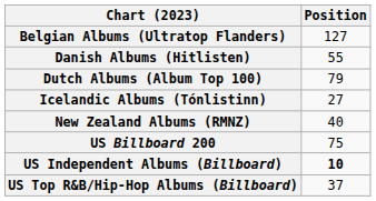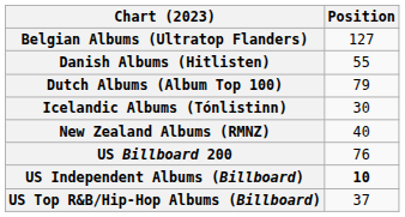 <table class="wikitable sortable plainrowheaders" style="text-align:center">
 <tr>
 <th scope="col">Chart (2023)</th>
 <th scope="col">Position</th>
 </tr>
 <tr>
 <th scope="row">Belgian Albums (Ultratop Flanders)</th>
 <td>127</td>
 </tr>
 <tr>
 <th scope="row">Danish Albums (Hitlisten)</th>
 <td>55</td>
 </tr>
 <tr>
 <th scope="row">Dutch Albums (Album Top 100)</th>
 <td>79</td>
 </tr>
 <tr>
 <th scope="row">Icelandic Albums (Tónlistinn)</th>
-<td>27</td>
+<td>30</td>
 </tr>
 <tr>
 <th scope="row">New Zealand Albums (RMNZ)</th>
 <td>40</td>
 </tr>
 <tr>
 <th scope="row">US <em>Billboard</em> 200</th>
-<td>75</td>
+<td>76</td>
 </tr>
 <tr>
 <th scope="row">US Independent Albums (<em>Billboard</em>)</th>
 <td><strong>10</strong></td>
 </tr>
 <tr>
 <th scope="row">US Top R&B/Hip-Hop Albums (<em>Billboard</em>)</th>
 <td>37</td>
 </tr>
 </table>
